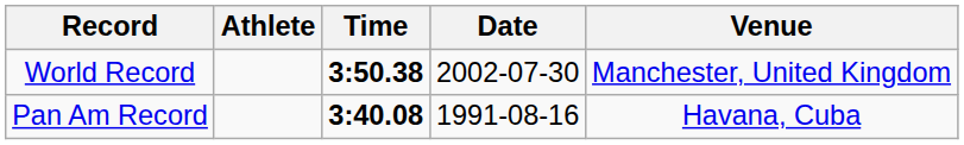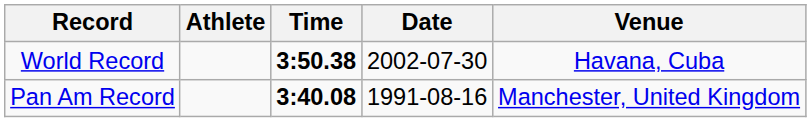 <table class="wikitable" style="text-align:center;">
 <tr>
 <th>Record</th>
 <th>Athlete</th>
 <th>Time</th>
 <th>Date</th>
 <th>Venue</th>
 </tr>
 <tr>
 <td><a href='#'>World Record</a></td>
 <td></td>
 <td><strong>3:50.38</strong></td>
 <td>2002-07-30</td>
-<td> <a href='#'>Manchester, United Kingdom</a></td>
+<td> <a href='#'>Havana, Cuba</a></td>
 </tr>
 <tr>
 <td><a href='#'>Pan Am Record</a></td>
 <td></td>
 <td><strong>3:40.08</strong></td>
 <td>1991-08-16</td>
-<td> <a href='#'>Havana, Cuba</a></td>
+<td> <a href='#'>Manchester, United Kingdom</a></td>
 </tr>
 </table>
